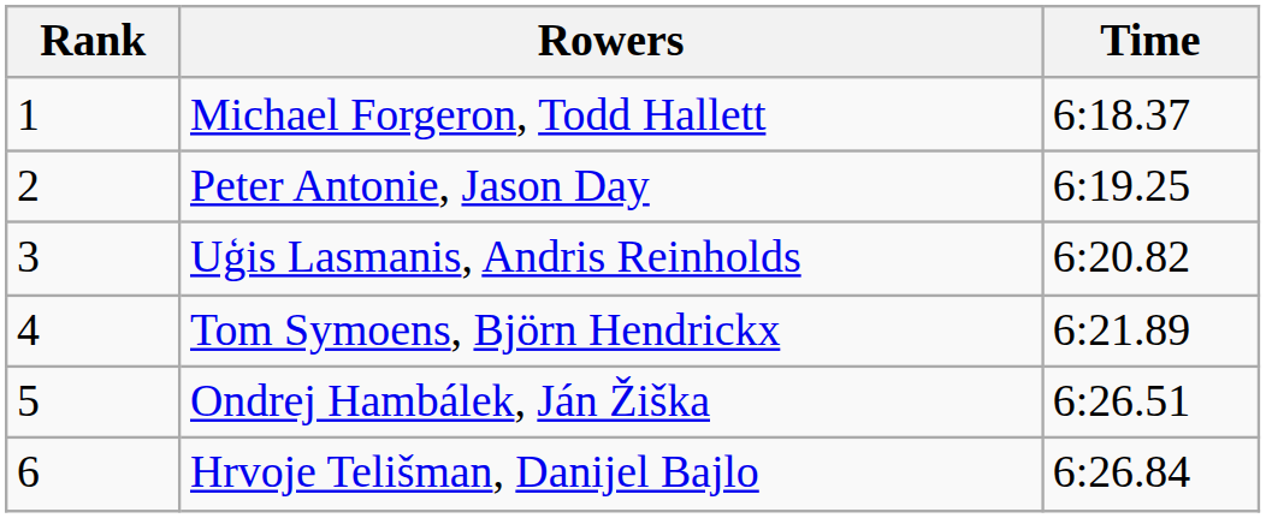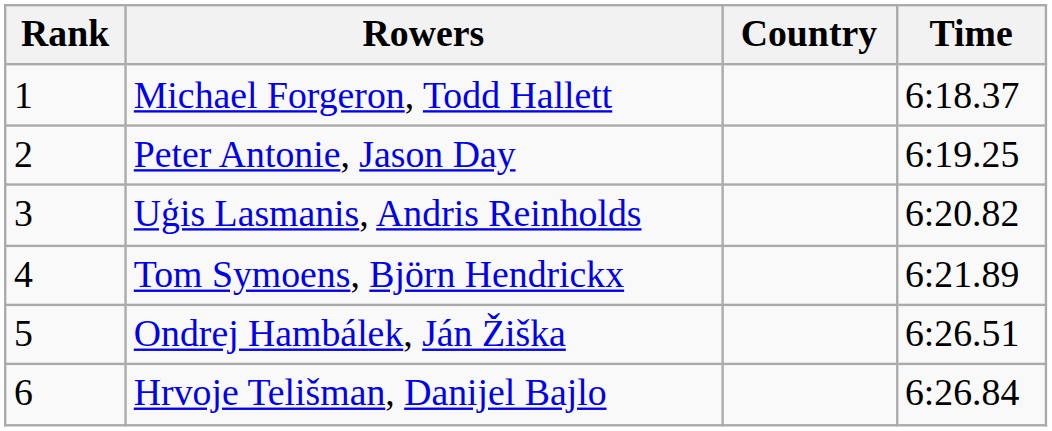 <table class="wikitable" width=50%>
 <tr>
 <th>Rank</th>
 <th>Rowers</th>
+<th>Country</th>
 <th>Time</th>
 </tr>
 <tr>
 <td>1</td>
 <td><a href='#'>Michael Forgeron</a>, <a href='#'>Todd Hallett</a></td>
+<td></td>
 <td>6:18.37</td>
 </tr>
 <tr>
 <td>2</td>
 <td><a href='#'>Peter Antonie</a>, <a href='#'>Jason Day</a></td>
+<td></td>
 <td>6:19.25</td>
 </tr>
 <tr>
 <td>3</td>
 <td><a href='#'>Uģis Lasmanis</a>, <a href='#'>Andris Reinholds</a></td>
+<td></td>
 <td>6:20.82</td>
 </tr>
 <tr>
 <td>4</td>
 <td><a href='#'>Tom Symoens</a>, <a href='#'>Björn Hendrickx</a></td>
+<td></td>
 <td>6:21.89</td>
 </tr>
 <tr>
 <td>5</td>
 <td><a href='#'>Ondrej Hambálek</a>, <a href='#'>Ján Žiška</a></td>
+<td></td>
 <td>6:26.51</td>
 </tr>
 <tr>
 <td>6</td>
 <td><a href='#'>Hrvoje Telišman</a>, <a href='#'>Danijel Bajlo</a></td>
+<td></td>
 <td>6:26.84</td>
 </tr>
 </table>
